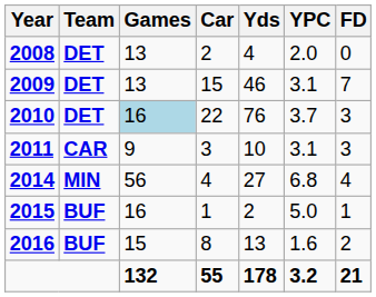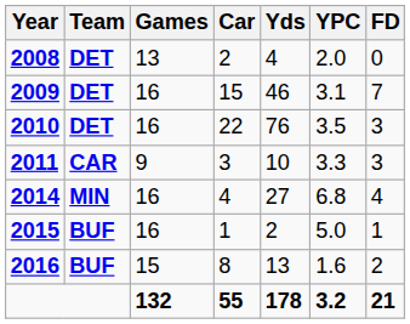 <table class="wikitable">
 <tr>
 <th>Year</th>
 <th>Team</th>
 <th>Games</th>
 <th>Car</th>
 <th>Yds</th>
 <th>YPC</th>
 <th>FD</th>
 </tr>
 <tr>
 <td><a href='#'><strong>2008</strong></a></td>
 <td><a href='#'><strong>DET</strong></a></td>
 <td>13</td>
 <td>2</td>
 <td>4</td>
 <td>2.0</td>
 <td>0</td>
 </tr>
 <tr>
 <td><a href='#'><strong>2009</strong></a></td>
 <td><a href='#'><strong>DET</strong></a></td>
-<td>13</td>
+<td>16</td>
 <td>15</td>
 <td>46</td>
 <td>3.1</td>
 <td>7</td>
 </tr>
 <tr>
 <td><a href='#'><strong>2010</strong></a></td>
 <td><a href='#'><strong>DET</strong></a></td>
-<td style="background: lightblue;">16</td>
+<td>16</td>
 <td>22</td>
 <td>76</td>
-<td>3.7</td>
+<td>3.5</td>
 <td>3</td>
 </tr>
 <tr>
 <td><a href='#'><strong>2011</strong></a></td>
 <td><a href='#'><strong>CAR</strong></a></td>
 <td>9</td>
 <td>3</td>
 <td>10</td>
-<td>3.1</td>
+<td>3.3</td>
 <td>3</td>
 </tr>
 <tr>
 <td><a href='#'><strong>2014</strong></a></td>
 <td><a href='#'><strong>MIN</strong></a></td>
-<td>56</td>
+<td>16</td>
 <td>4</td>
 <td>27</td>
 <td>6.8</td>
 <td>4</td>
 </tr>
 <tr>
 <td><a href='#'><strong>2015</strong></a></td>
 <td><a href='#'><strong>BUF</strong></a></td>
 <td>16</td>
 <td>1</td>
 <td>2</td>
 <td>5.0</td>
 <td>1</td>
 </tr>
 <tr>
 <td><a href='#'><strong>2016</strong></a></td>
 <td><a href='#'><strong>BUF</strong></a></td>
 <td>15</td>
 <td>8</td>
 <td>13</td>
 <td>1.6</td>
 <td>2</td>
 </tr>
 <tr>
 <td colspan="2"></td>
 <td><strong>132</strong></td>
 <td><strong>55</strong></td>
 <td><strong>178</strong></td>
 <td><strong>3.2</strong></td>
 <td><strong>21</strong></td>
 </tr>
 </table>
